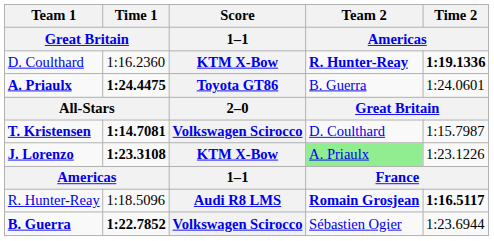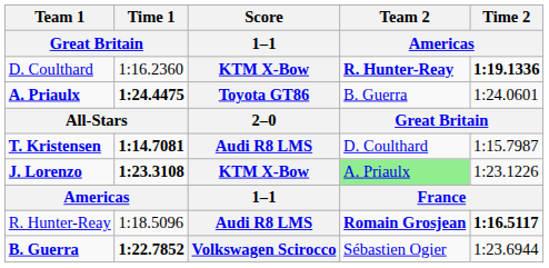 <table class="wikitable">
 <tr>
 <th>Team 1</th>
 <th>Time 1</th>
 <th>Score</th>
 <th>Team 2</th>
 <th>Time 2</th>
 </tr>
 <tr>
 <th colspan=2> <a href='#'>Great Britain</a></th>
 <th>1–1</th>
 <th colspan=2> <a href='#'>Americas</a></th>
 </tr>
 <tr>
 <td><a href='#'>D. Coulthard</a></td>
 <td>1:16.2360 </td>
 <th><a href='#'>KTM X-Bow</a></th>
 <td><strong><a href='#'>R. Hunter-Reay</a></strong></td>
 <td><strong>1:19.1336</strong></td>
 </tr>
 <tr>
 <td><strong><a href='#'>A. Priaulx</a></strong></td>
 <td><strong>1:24.4475</strong></td>
 <th><a href='#'>Toyota GT86</a></th>
 <td><a href='#'>B. Guerra</a></td>
 <td>1:24.0601 </td>
 </tr>
 <tr>
 <th colspan=2> All-Stars</th>
 <th>2–0</th>
 <th colspan=2> <a href='#'>Great Britain</a></th>
 </tr>
 <tr>
 <td><strong><a href='#'>T. Kristensen</a></strong></td>
 <td><strong>1:14.7081</strong></td>
-<th><a href='#'>Volkswagen Scirocco</a></th>
+<th><a href='#'>Audi R8 LMS</a></th>
 <td><a href='#'>D. Coulthard</a></td>
 <td>1:15.7987</td>
 </tr>
 <tr>
 <td><strong><a href='#'>J. Lorenzo</a></strong></td>
 <td><strong>1:23.3108</strong></td>
 <th><a href='#'>KTM X-Bow</a></th>
 <td style="background: lightgreen;"><a href='#'>A. Priaulx</a></td>
 <td>1:23.1226 </td>
 </tr>
 <tr>
 <th colspan=2> <a href='#'>Americas</a></th>
 <th>1–1</th>
 <th colspan=2> <a href='#'>France</a></th>
 </tr>
 <tr>
 <td><a href='#'>R. Hunter-Reay</a></td>
 <td>1:18.5096 </td>
 <th><a href='#'>Audi R8 LMS</a></th>
 <td><strong><a href='#'>Romain Grosjean</a></strong></td>
 <td><strong>1:16.5117</strong></td>
 </tr>
 <tr>
 <td><strong><a href='#'>B. Guerra</a></strong></td>
 <td><strong>1:22.7852</strong></td>
 <th><a href='#'>Volkswagen Scirocco</a></th>
 <td><a href='#'>Sébastien Ogier</a></td>
 <td>1:23.6944</td>
 </tr>
 </table>
